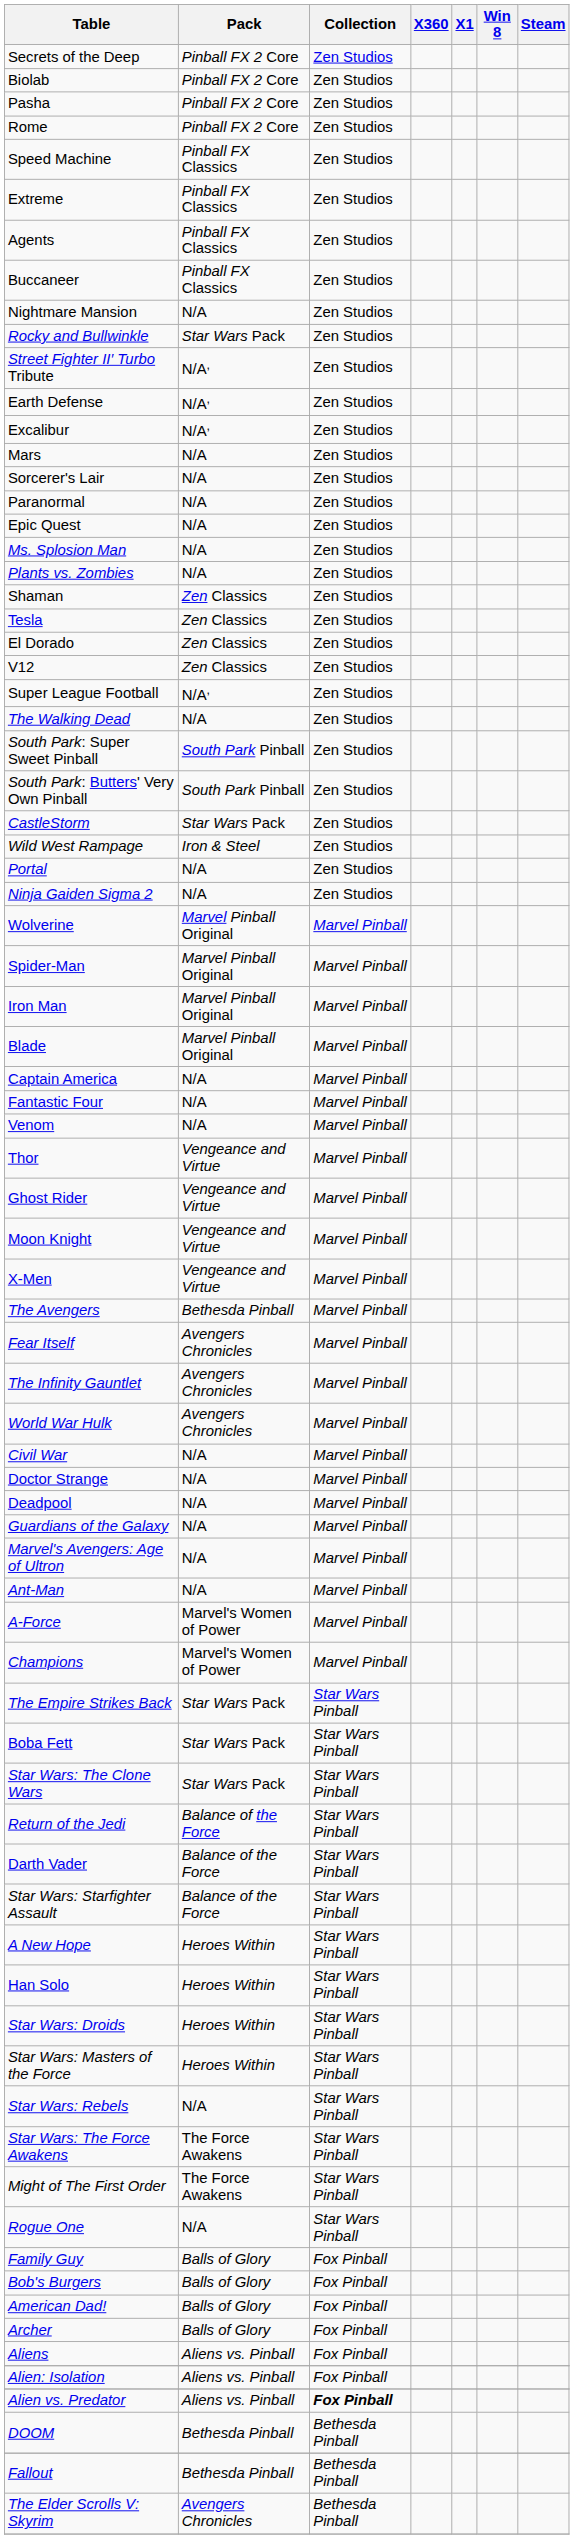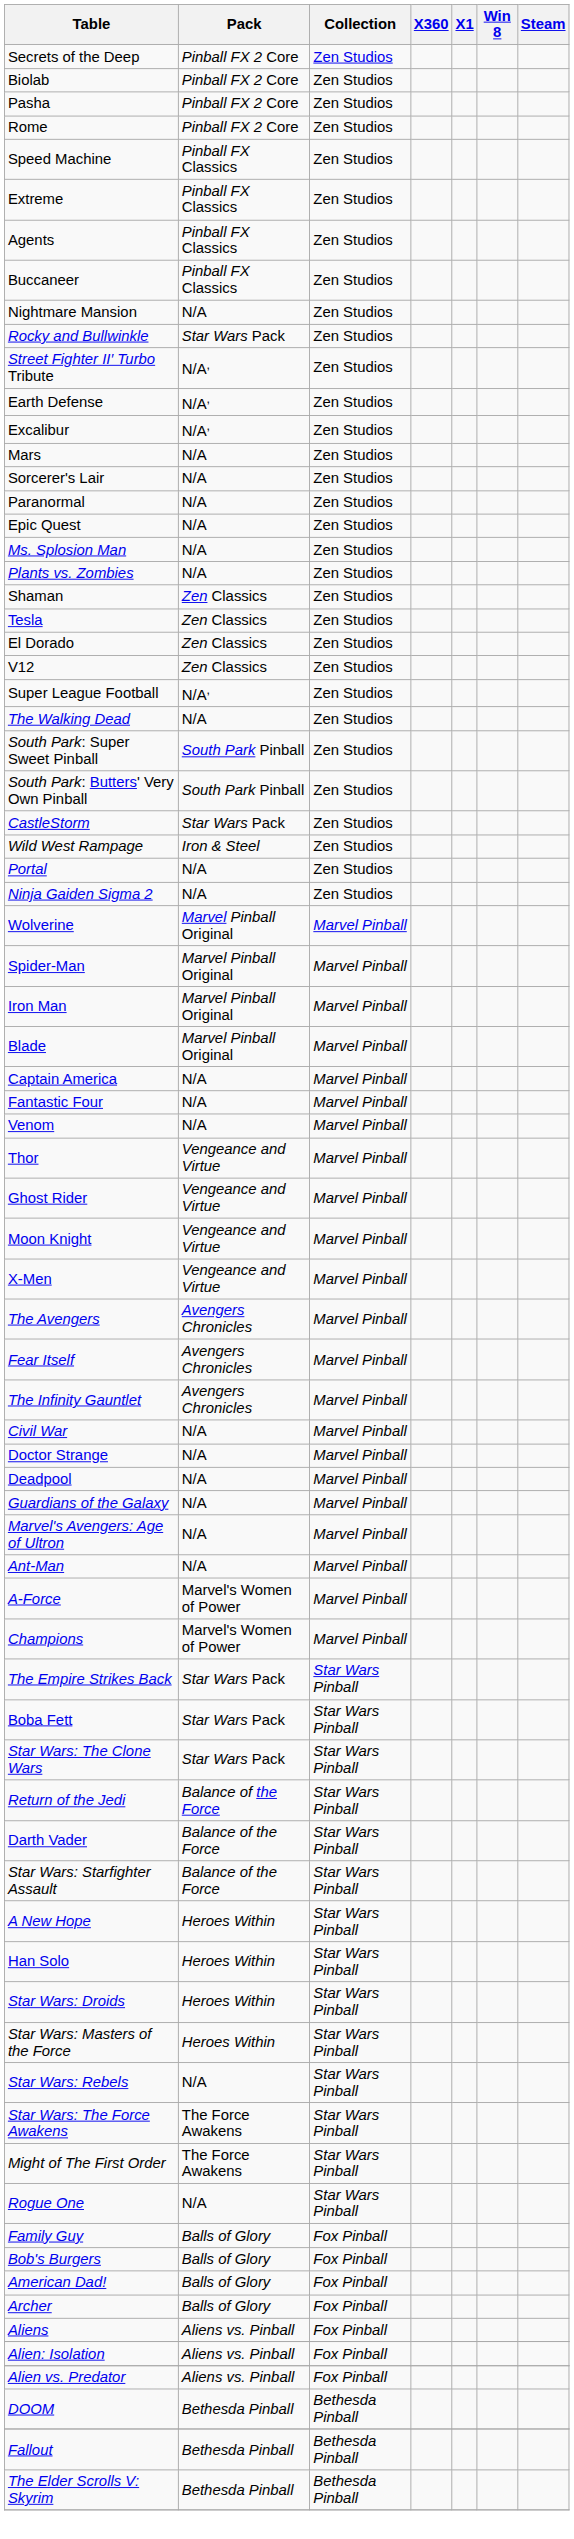 <table class="wikitable sortable" style=>
 <tr>
 <th>Table</th>
 <th>Pack</th>
 <th>Collection</th>
 <th><a href='#'>X360</a></th>
 <th><a href='#'>X1</a></th>
 <th><a href='#'>Win 8</a></th>
 <th><a href='#'>Steam</a></th>
 </tr>
 <tr>
 <td>Secrets of the Deep</td>
 <td><em>Pinball FX 2</em> Core</td>
 <td><a href='#'>Zen Studios</a></td>
 <td></td>
 <td></td>
 <td></td>
 <td></td>
 </tr>
 <tr>
 <td>Biolab</td>
 <td><em>Pinball FX 2</em> Core</td>
 <td>Zen Studios</td>
 <td></td>
 <td></td>
 <td></td>
 <td></td>
 </tr>
 <tr>
 <td>Pasha</td>
 <td><em>Pinball FX 2</em> Core</td>
 <td>Zen Studios</td>
 <td></td>
 <td></td>
 <td></td>
 <td></td>
 </tr>
 <tr>
 <td>Rome</td>
 <td><em>Pinball FX 2</em> Core</td>
 <td>Zen Studios</td>
 <td></td>
 <td></td>
 <td></td>
 <td></td>
 </tr>
 <tr>
 <td>Speed Machine</td>
 <td><em>Pinball FX</em> Classics</td>
 <td>Zen Studios</td>
 <td></td>
 <td></td>
 <td></td>
 <td></td>
 </tr>
 <tr>
 <td>Extreme</td>
 <td><em>Pinball FX</em> Classics</td>
 <td>Zen Studios</td>
 <td></td>
 <td></td>
 <td></td>
 <td></td>
 </tr>
 <tr>
 <td>Agents</td>
 <td><em>Pinball FX</em> Classics</td>
 <td>Zen Studios</td>
 <td></td>
 <td></td>
 <td></td>
 <td></td>
 </tr>
 <tr>
 <td>Buccaneer</td>
 <td><em>Pinball FX</em> Classics</td>
 <td>Zen Studios</td>
 <td></td>
 <td></td>
 <td></td>
 <td></td>
 </tr>
 <tr>
 <td>Nightmare Mansion</td>
 <td>N/A</td>
 <td>Zen Studios</td>
 <td></td>
 <td></td>
 <td></td>
 <td></td>
 </tr>
 <tr>
 <td><em><a href='#'>Rocky and Bullwinkle</a></em></td>
 <td><em>Star Wars</em> Pack</td>
 <td>Zen Studios</td>
 <td></td>
 <td></td>
 <td></td>
 <td></td>
 </tr>
 <tr>
 <td><em><a href='#'>Street Fighter II′ Turbo</a></em> Tribute</td>
 <td>N/A<sup>,</sup></td>
 <td>Zen Studios</td>
 <td></td>
 <td></td>
 <td></td>
 <td></td>
 </tr>
 <tr>
 <td>Earth Defense</td>
 <td>N/A<sup>,</sup></td>
 <td>Zen Studios</td>
 <td></td>
 <td></td>
 <td></td>
 <td></td>
 </tr>
 <tr>
 <td>Excalibur</td>
 <td>N/A<sup>,</sup></td>
 <td>Zen Studios</td>
 <td></td>
 <td></td>
 <td></td>
 <td></td>
 </tr>
 <tr>
 <td>Mars</td>
 <td>N/A</td>
 <td>Zen Studios</td>
 <td></td>
 <td></td>
 <td></td>
 <td></td>
 </tr>
 <tr>
 <td>Sorcerer's Lair</td>
 <td>N/A</td>
 <td>Zen Studios</td>
 <td></td>
 <td></td>
 <td></td>
 <td></td>
 </tr>
 <tr>
 <td>Paranormal</td>
 <td>N/A</td>
 <td>Zen Studios</td>
 <td></td>
 <td></td>
 <td></td>
 <td></td>
 </tr>
 <tr>
 <td>Epic Quest</td>
 <td>N/A</td>
 <td>Zen Studios</td>
 <td></td>
 <td></td>
 <td></td>
 <td></td>
 </tr>
 <tr>
 <td><em><a href='#'>Ms. Splosion Man</a></em></td>
 <td>N/A</td>
 <td>Zen Studios</td>
 <td></td>
 <td></td>
 <td></td>
 <td></td>
 </tr>
 <tr>
 <td><em><a href='#'>Plants vs. Zombies</a></em></td>
 <td>N/A</td>
 <td>Zen Studios</td>
 <td></td>
 <td></td>
 <td></td>
 <td></td>
 </tr>
 <tr>
 <td>Shaman</td>
 <td><em><a href='#'>Zen</a></em> Classics</td>
 <td>Zen Studios</td>
 <td></td>
 <td></td>
 <td></td>
 <td></td>
 </tr>
 <tr>
 <td><a href='#'>Tesla</a></td>
 <td><em>Zen</em> Classics</td>
 <td>Zen Studios</td>
 <td></td>
 <td></td>
 <td></td>
 <td></td>
 </tr>
 <tr>
 <td>El Dorado</td>
 <td><em>Zen</em> Classics</td>
 <td>Zen Studios</td>
 <td></td>
 <td></td>
 <td></td>
 <td></td>
 </tr>
 <tr>
 <td>V12</td>
 <td><em>Zen</em> Classics</td>
 <td>Zen Studios</td>
 <td></td>
 <td></td>
 <td></td>
 <td></td>
 </tr>
 <tr>
 <td>Super League Football</td>
 <td>N/A<sup>,</sup></td>
 <td>Zen Studios</td>
 <td></td>
 <td></td>
 <td></td>
 <td></td>
 </tr>
 <tr>
 <td><em><a href='#'>The Walking Dead</a></em></td>
 <td>N/A</td>
 <td>Zen Studios</td>
 <td></td>
 <td></td>
 <td></td>
 <td></td>
 </tr>
 <tr>
 <td><em>South Park</em>: Super Sweet Pinball</td>
 <td><em><a href='#'>South Park</a></em> Pinball</td>
 <td>Zen Studios</td>
 <td></td>
 <td></td>
 <td></td>
 <td></td>
 </tr>
 <tr>
 <td><em>South Park</em>: <a href='#'>Butters</a>' Very Own Pinball</td>
 <td><em>South Park</em> Pinball</td>
 <td>Zen Studios</td>
 <td></td>
 <td></td>
 <td></td>
 <td></td>
 </tr>
 <tr>
 <td><em><a href='#'>CastleStorm</a></em></td>
 <td><em>Star Wars</em> Pack</td>
 <td>Zen Studios</td>
 <td></td>
 <td></td>
 <td></td>
 <td></td>
 </tr>
 <tr>
 <td><em>Wild West Rampage</em></td>
 <td><em>Iron & Steel</em></td>
 <td>Zen Studios</td>
 <td></td>
 <td></td>
 <td></td>
 <td></td>
 </tr>
 <tr |>
 <td><em><a href='#'>Portal</a></em></td>
 <td>N/A</td>
 <td>Zen Studios</td>
 <td></td>
 <td></td>
 <td></td>
 <td></td>
 </tr>
 <tr>
 <td><em><a href='#'>Ninja Gaiden Sigma 2</a></em></td>
 <td>N/A</td>
 <td>Zen Studios</td>
 <td></td>
 <td></td>
 <td></td>
 <td></td>
 </tr>
 <tr>
 <td><a href='#'>Wolverine</a></td>
 <td><em><a href='#'>Marvel</a> Pinball</em> Original</td>
 <td><em><a href='#'>Marvel Pinball</a></em></td>
 <td></td>
 <td></td>
 <td></td>
 <td></td>
 </tr>
 <tr>
 <td><a href='#'>Spider-Man</a></td>
 <td><em>Marvel Pinball</em> Original</td>
 <td><em>Marvel Pinball</em></td>
 <td></td>
 <td></td>
 <td></td>
 <td></td>
 </tr>
 <tr>
 <td><a href='#'>Iron Man</a></td>
 <td><em>Marvel Pinball</em> Original</td>
 <td><em>Marvel Pinball</em></td>
 <td></td>
 <td></td>
 <td></td>
 <td></td>
 </tr>
 <tr>
 <td><a href='#'>Blade</a></td>
 <td><em>Marvel Pinball</em> Original</td>
 <td><em>Marvel Pinball</em></td>
 <td></td>
 <td></td>
 <td></td>
 <td></td>
 </tr>
 <tr>
 <td><a href='#'>Captain America</a></td>
 <td>N/A</td>
 <td><em>Marvel Pinball</em></td>
 <td></td>
 <td></td>
 <td></td>
 <td></td>
 </tr>
 <tr>
 <td><a href='#'>Fantastic Four</a></td>
 <td>N/A</td>
 <td><em>Marvel Pinball</em></td>
 <td></td>
 <td></td>
 <td></td>
 <td></td>
 </tr>
 <tr>
 <td><a href='#'>Venom</a></td>
 <td>N/A</td>
 <td><em>Marvel Pinball</em></td>
 <td></td>
 <td></td>
 <td></td>
 <td></td>
 </tr>
 <tr>
 <td><a href='#'>Thor</a></td>
 <td><em>Vengeance and Virtue</em></td>
 <td><em>Marvel Pinball</em></td>
 <td></td>
 <td></td>
 <td></td>
 <td></td>
 </tr>
 <tr>
 <td><a href='#'>Ghost Rider</a></td>
 <td><em>Vengeance and Virtue</em></td>
 <td><em>Marvel Pinball</em></td>
 <td></td>
 <td></td>
 <td></td>
 <td></td>
 </tr>
 <tr>
 <td><a href='#'>Moon Knight</a></td>
 <td><em>Vengeance and Virtue</em></td>
 <td><em>Marvel Pinball</em></td>
 <td></td>
 <td></td>
 <td></td>
 <td></td>
 </tr>
 <tr>
 <td><a href='#'>X-Men</a></td>
 <td><em>Vengeance and Virtue</em></td>
 <td><em>Marvel Pinball</em></td>
 <td></td>
 <td></td>
 <td></td>
 <td></td>
 </tr>
 <tr>
 <td><em><a href='#'>The Avengers</a></em></td>
-<td><em>Bethesda Pinball</em></td>
+<td><em><a href='#'>Avengers</a> Chronicles</em></td>
 <td><em>Marvel Pinball</em></td>
 <td></td>
 <td></td>
 <td></td>
 <td></td>
 </tr>
 <tr>
 <td><em><a href='#'>Fear Itself</a></em></td>
 <td><em>Avengers Chronicles</em></td>
 <td><em>Marvel Pinball</em></td>
 <td></td>
 <td></td>
 <td></td>
 <td></td>
 </tr>
 <tr>
 <td><em><a href='#'>The Infinity Gauntlet</a></em></td>
-<td><em>Avengers Chronicles</em></td>
-<td><em>Marvel Pinball</em></td>
-<td></td>
-<td></td>
-<td></td>
-<td></td>
-</tr>
-<tr>
-<td><em><a href='#'>World War Hulk</a></em></td>
 <td><em>Avengers Chronicles</em></td>
 <td><em>Marvel Pinball</em></td>
 <td></td>
 <td></td>
 <td></td>
 <td></td>
 </tr>
 <tr>
 <td><em><a href='#'>Civil War</a></em></td>
 <td>N/A</td>
 <td><em>Marvel Pinball</em></td>
 <td></td>
 <td></td>
 <td></td>
 <td></td>
 </tr>
 <tr>
 <td><a href='#'>Doctor Strange</a></td>
 <td>N/A</td>
 <td><em>Marvel Pinball</em></td>
 <td></td>
 <td></td>
 <td></td>
 <td></td>
 </tr>
 <tr>
 <td><a href='#'>Deadpool</a></td>
 <td>N/A</td>
 <td><em>Marvel Pinball</em></td>
 <td></td>
 <td></td>
 <td></td>
 <td></td>
 </tr>
 <tr>
 <td><em><a href='#'>Guardians of the Galaxy</a></em></td>
 <td>N/A</td>
 <td><em>Marvel Pinball</em></td>
 <td></td>
 <td></td>
 <td></td>
 <td></td>
 </tr>
 <tr>
 <td><em><a href='#'>Marvel's Avengers: Age of Ultron</a></em></td>
 <td>N/A</td>
 <td><em>Marvel Pinball</em></td>
 <td></td>
 <td></td>
 <td></td>
 <td></td>
 </tr>
 <tr>
 <td><em><a href='#'>Ant-Man</a></em></td>
 <td>N/A</td>
 <td><em>Marvel Pinball</em></td>
 <td></td>
 <td></td>
 <td></td>
 <td></td>
 </tr>
 <tr>
 <td><em><a href='#'>A-Force</a></em></td>
 <td>Marvel's Women of Power</td>
 <td><em>Marvel Pinball</em></td>
 <td></td>
 <td></td>
 <td></td>
 <td></td>
 </tr>
 <tr>
 <td><em><a href='#'>Champions</a></em></td>
 <td>Marvel's Women of Power</td>
 <td><em>Marvel Pinball</em></td>
 <td></td>
 <td></td>
 <td></td>
 <td></td>
 </tr>
 <tr>
 <td><em><a href='#'>The Empire Strikes Back</a></em></td>
 <td><em>Star Wars</em> Pack</td>
 <td><em><a href='#'>Star Wars</a> Pinball</em></td>
 <td></td>
 <td></td>
 <td></td>
 <td></td>
 </tr>
 <tr>
 <td><a href='#'>Boba Fett</a></td>
 <td><em>Star Wars</em> Pack</td>
 <td><em>Star Wars Pinball</em></td>
 <td></td>
 <td></td>
 <td></td>
 <td></td>
 </tr>
 <tr>
 <td><em><a href='#'>Star Wars: The Clone Wars</a></em></td>
 <td><em>Star Wars</em> Pack</td>
 <td><em>Star Wars Pinball</em></td>
 <td></td>
 <td></td>
 <td></td>
 <td></td>
 </tr>
 <tr>
 <td><em><a href='#'>Return of the Jedi</a></em></td>
 <td><em>Balance of <a href='#'>the Force</a> </em></td>
 <td><em>Star Wars Pinball</em></td>
 <td></td>
 <td></td>
 <td></td>
 <td></td>
 </tr>
 <tr>
 <td><a href='#'>Darth Vader</a></td>
 <td><em>Balance of the Force</em></td>
 <td><em>Star Wars Pinball</em></td>
 <td></td>
 <td></td>
 <td></td>
 <td></td>
 </tr>
 <tr>
 <td><em>Star Wars: Starfighter Assault</em></td>
 <td><em>Balance of the Force</em></td>
 <td><em>Star Wars Pinball</em></td>
 <td></td>
 <td></td>
 <td></td>
 <td></td>
 </tr>
 <tr>
 <td><em><a href='#'>A New Hope</a></em></td>
 <td><em>Heroes Within</em></td>
 <td><em>Star Wars Pinball</em></td>
 <td></td>
 <td></td>
 <td></td>
 <td></td>
 </tr>
 <tr>
 <td><a href='#'>Han Solo</a></td>
 <td><em>Heroes Within</em></td>
 <td><em>Star Wars Pinball</em></td>
 <td></td>
 <td></td>
 <td></td>
 <td></td>
 </tr>
 <tr>
 <td><em><a href='#'>Star Wars: Droids</a></em></td>
 <td><em>Heroes Within</em></td>
 <td><em>Star Wars Pinball</em></td>
 <td></td>
 <td></td>
 <td></td>
 <td></td>
 </tr>
 <tr>
 <td><em>Star Wars: Masters of the Force</em></td>
 <td><em>Heroes Within</em></td>
 <td><em>Star Wars Pinball</em></td>
 <td></td>
 <td></td>
 <td></td>
 <td></td>
 </tr>
 <tr>
 <td><em><a href='#'>Star Wars: Rebels</a></em></td>
 <td>N/A</td>
 <td><em>Star Wars Pinball</em></td>
 <td></td>
 <td></td>
 <td></td>
 <td></td>
 </tr>
 <tr>
 <td><em><a href='#'>Star Wars: The Force Awakens</a></em></td>
 <td>The Force Awakens</td>
 <td><em>Star Wars Pinball</em></td>
 <td></td>
 <td></td>
 <td></td>
 <td></td>
 </tr>
 <tr>
 <td><em>Might of The First Order</em></td>
 <td>The Force Awakens</td>
 <td><em>Star Wars Pinball</em></td>
 <td></td>
 <td></td>
 <td></td>
 <td></td>
 </tr>
 <tr>
 <td><em><a href='#'>Rogue One</a></em></td>
 <td>N/A</td>
 <td><em>Star Wars Pinball</em></td>
 <td></td>
 <td></td>
 <td></td>
 <td></td>
 </tr>
 <tr>
 <td><em><a href='#'>Family Guy</a></em></td>
 <td><em>Balls of Glory</em></td>
 <td><em>Fox Pinball</em></td>
 <td></td>
 <td></td>
 <td></td>
 <td></td>
 </tr>
 <tr>
 <td><em><a href='#'>Bob's Burgers</a></em></td>
 <td><em>Balls of Glory</em></td>
 <td><em>Fox Pinball</em></td>
 <td></td>
 <td></td>
 <td></td>
 <td></td>
 </tr>
 <tr>
 <td><em><a href='#'>American Dad!</a></em></td>
 <td><em>Balls of Glory</em></td>
 <td><em>Fox Pinball</em></td>
 <td></td>
 <td></td>
 <td></td>
 <td></td>
 </tr>
 <tr>
 <td><em><a href='#'>Archer</a></em></td>
 <td><em>Balls of Glory</em></td>
 <td><em>Fox Pinball</em></td>
 <td></td>
 <td></td>
 <td></td>
 <td></td>
 </tr>
 <tr>
 <td><em><a href='#'>Aliens</a></em></td>
 <td><em>Aliens vs. Pinball</em></td>
 <td><em>Fox Pinball</em></td>
 <td></td>
 <td></td>
 <td></td>
 <td></td>
 </tr>
 <tr>
 </tr>
 <tr>
 <td><em><a href='#'>Alien: Isolation</a></em></td>
 <td><em>Aliens vs. Pinball</em></td>
 <td><em>Fox Pinball</em></td>
 <td></td>
 <td></td>
 <td></td>
 <td></td>
 </tr>
 <tr>
 </tr>
 <tr>
 <td><em><a href='#'>Alien vs. Predator</a></em></td>
 <td><em>Aliens vs. Pinball</em></td>
-<td><strong><em>Fox Pinball</em></strong></td>
+<td><em>Fox Pinball</em></td>
 <td></td>
 <td></td>
 <td></td>
 <td></td>
 </tr>
 <tr>
 <td><em><a href='#'>DOOM</a></em></td>
 <td><em>Bethesda Pinball</em></td>
 <td><em>Bethesda Pinball</em></td>
 <td></td>
 <td></td>
 <td></td>
 <td></td>
 </tr>
 <tr>
 </tr>
 <tr>
 <td><em><a href='#'>Fallout</a></em></td>
 <td><em>Bethesda Pinball</em></td>
 <td><em>Bethesda Pinball</em></td>
 <td></td>
 <td></td>
 <td></td>
 <td></td>
 </tr>
 <tr>
 <td><em><a href='#'>The Elder Scrolls V: Skyrim</a></em></td>
-<td><em><a href='#'>Avengers</a> Chronicles</em></td>
+<td><em>Bethesda Pinball</em></td>
 <td><em>Bethesda Pinball</em></td>
 <td></td>
 <td></td>
 <td></td>
 <td></td>
 </tr>
 <tr>
 </tr>
 </table>
